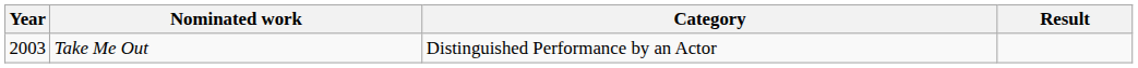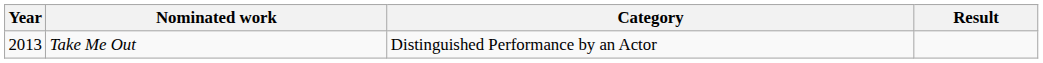 <table class=wikitable>
 <tr>
 <th width=4%>Year</th>
 <th width=33%>Nominated work</th>
 <th width=51%>Category</th>
 <th width=12%>Result</th>
 </tr>
 <tr>
-<td>2003</td>
+<td>2013</td>
 <td><em>Take Me Out</em></td>
 <td>Distinguished Performance by an Actor</td>
 <td></td>
 </tr>
 </table>
